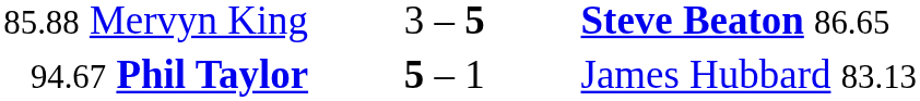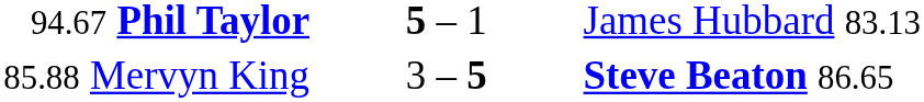 <table style="text-align:center">
 <tr>
 <th width=223></th>
 <th width=100></th>
 <th width=223></th>
 </tr>
 <tr>
+<td align=right><small><span>94.67</span></small> <strong><a href='#'>Phil Taylor</a></strong> </td>
+<td><strong>5</strong> – 1</td>
+<td align=left> <a href='#'>James Hubbard</a> <small><span>83.13</span></small></td>
+</tr>
+<tr>
 <td align=right><small><span>85.88</span></small> <a href='#'>Mervyn King</a> </td>
 <td>3 – <strong>5</strong></td>
 <td align=left> <strong><a href='#'>Steve Beaton</a></strong> <small><span>86.65</span></small></td>
 </tr>
-<tr>
-<td align=right><small><span>94.67</span></small> <strong><a href='#'>Phil Taylor</a></strong> </td>
-<td><strong>5</strong> – 1</td>
-<td align=left> <a href='#'>James Hubbard</a> <small><span>83.13</span></small></td>
-</tr>
 </table>
